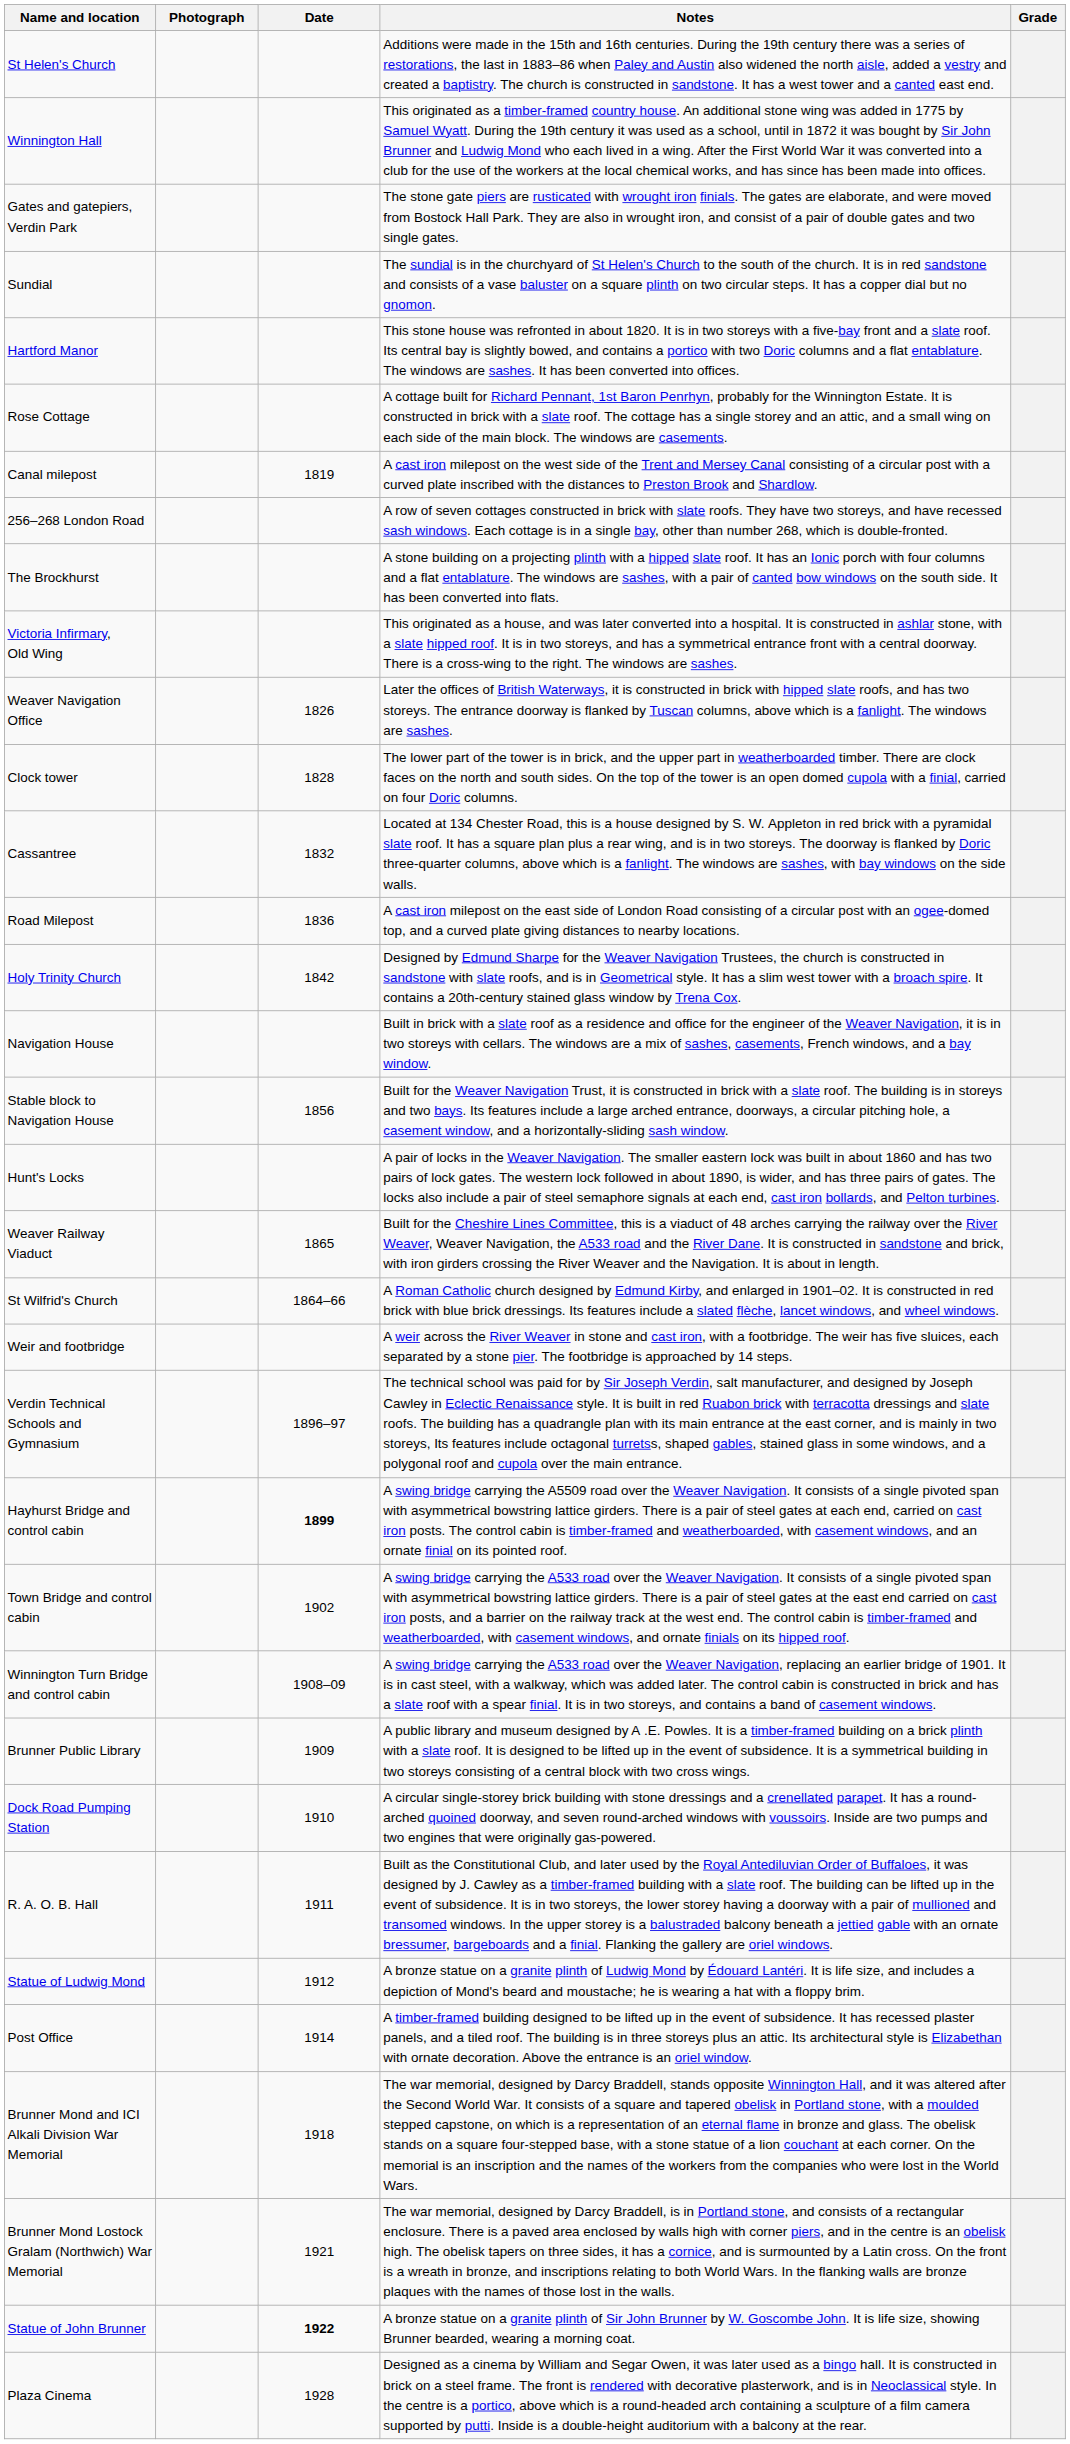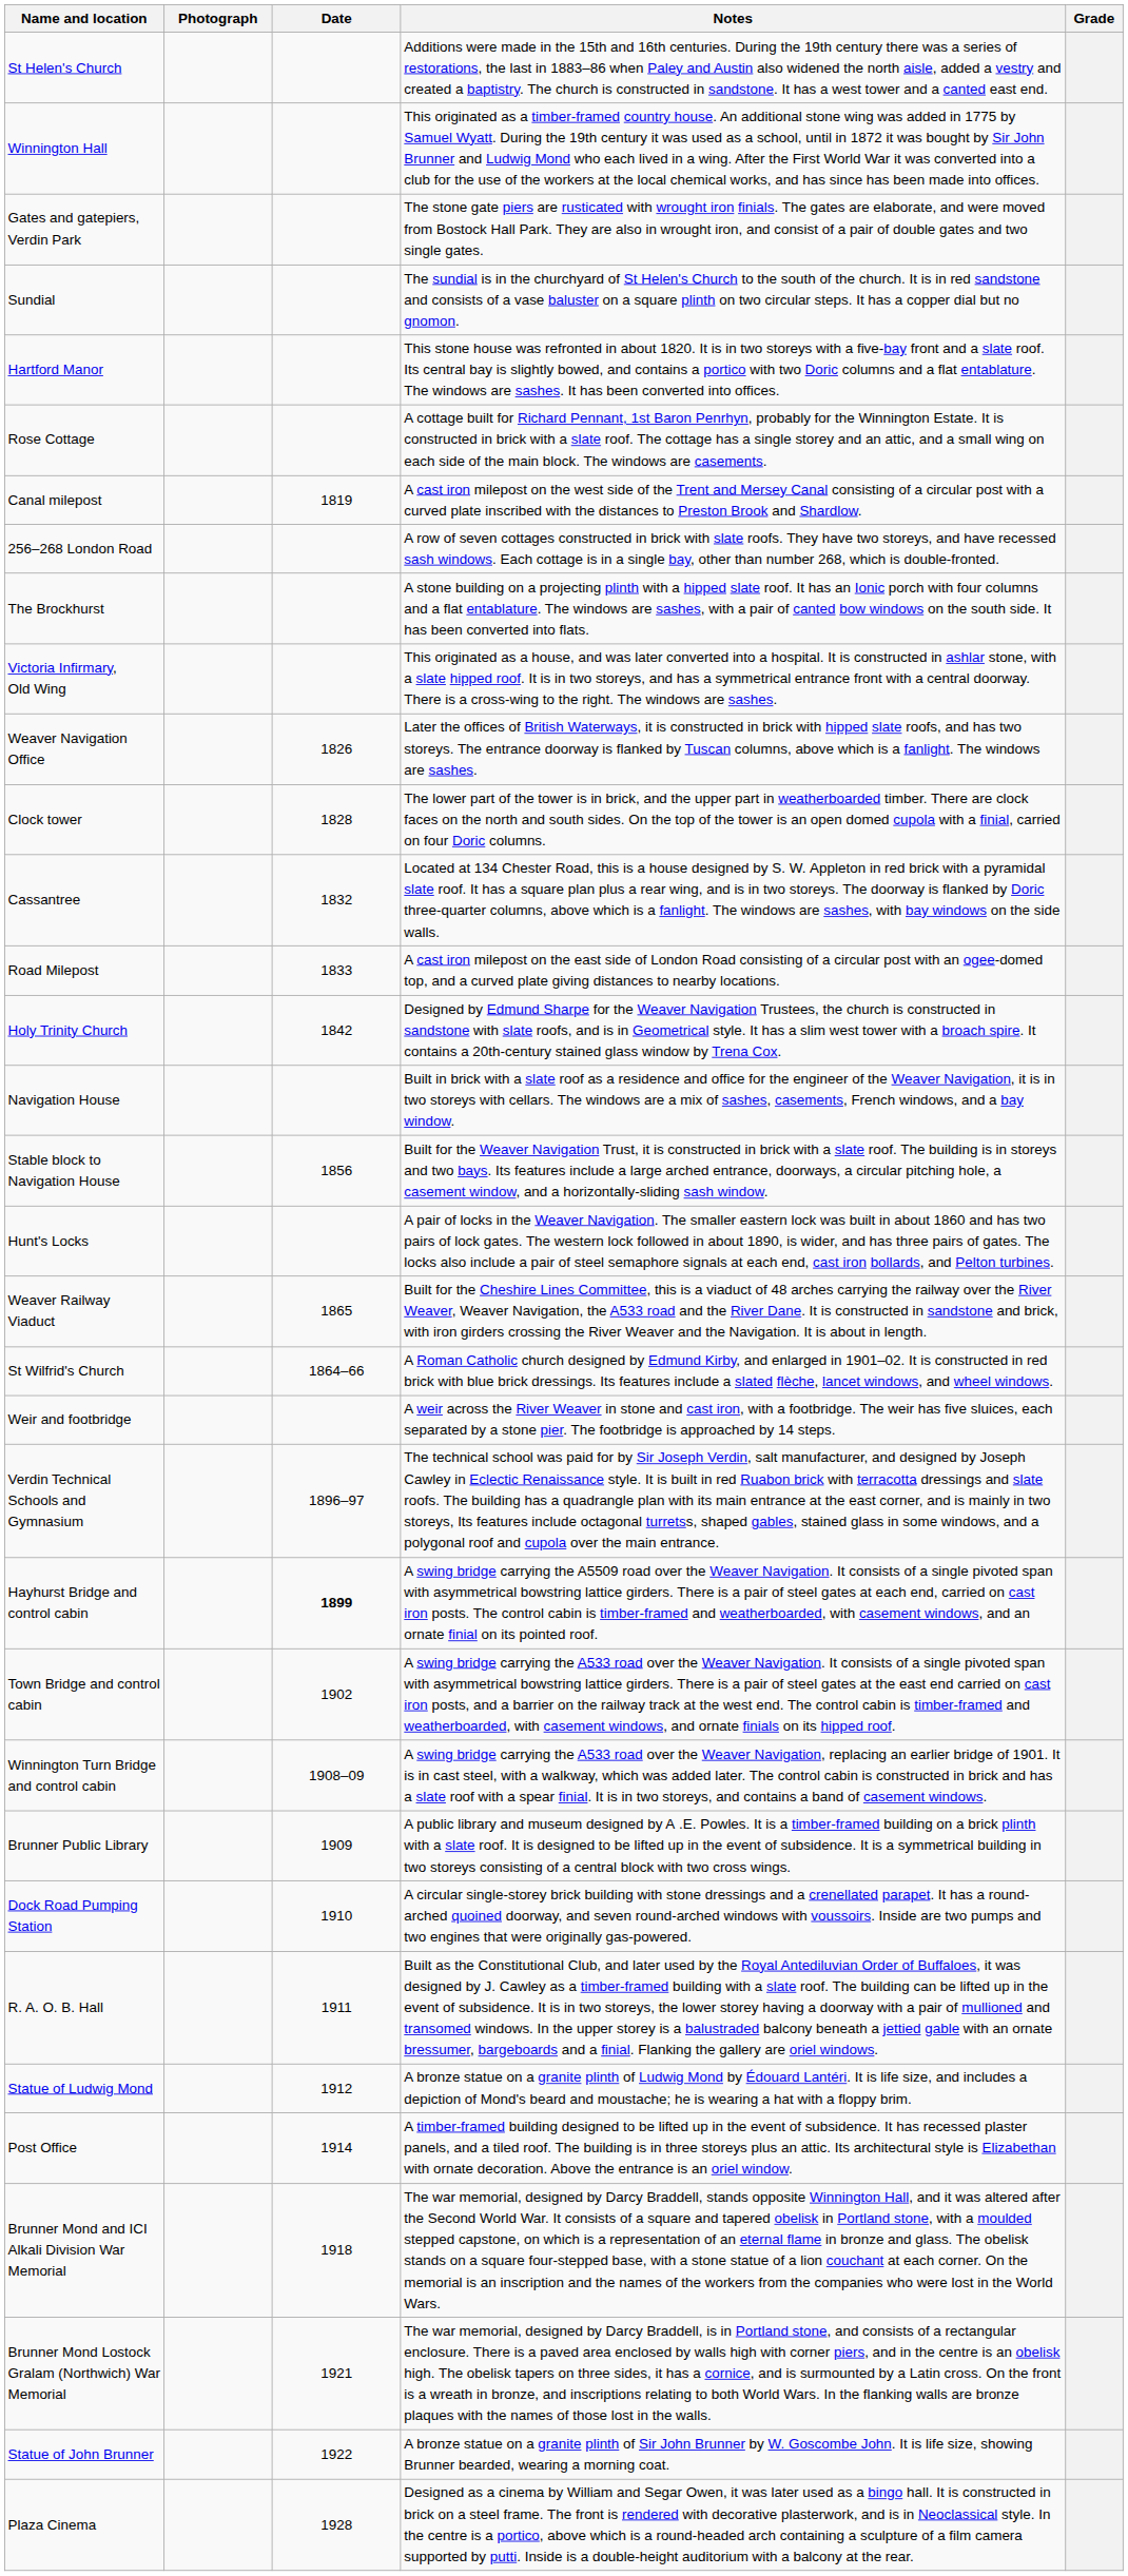 <table class="wikitable sortable plainrowheaders" style="width:100%;border:0px;text-align:left;line-height:150%;">
 <tr>
 <th scope="col"  style="width:150px">Name and location</th>
 <th scope="col"  style="width:100px" class="unsortable">Photograph</th>
 <th scope="col"  style="width:120px">Date</th>
 <th scope="col"  style="width:650px" class="unsortable">Notes</th>
 <th scope="col"  style="width:50px">Grade</th>
 </tr>
 <tr>
 <td><a href='#'>St Helen's Church</a><br><small></small></td>
 <td></td>
 <td align="center"></td>
 <td>Additions were made in the 15th and 16th centuries.  During the 19th century there was a series of <a href='#'>restorations</a>, the last in 1883–86 when <a href='#'>Paley and Austin</a> also widened the north <a href='#'>aisle</a>, added a <a href='#'>vestry</a> and created a <a href='#'>baptistry</a>.  The church is constructed in <a href='#'>sandstone</a>.  It has a west tower and a <a href='#'>canted</a> east end.</td>
 <th></th>
 </tr>
 <tr>
 <td><a href='#'>Winnington Hall</a><br><small></small></td>
 <td></td>
 <td align="center"></td>
 <td>This originated as a <a href='#'>timber-framed</a> <a href='#'>country house</a>.  An additional stone wing was added in 1775 by <a href='#'>Samuel Wyatt</a>.  During the 19th century it was used as a school, until in 1872 it was bought by <a href='#'>Sir John Brunner</a> and <a href='#'>Ludwig Mond</a> who each lived in a wing.  After the First World War it was converted into a club for the use of the workers at the local chemical works, and has since has been made into offices.</td>
 <th></th>
 </tr>
 <tr>
 <td>Gates and gatepiers, Verdin Park<br><small></small></td>
 <td></td>
 <td align="center"></td>
 <td>The stone gate <a href='#'>piers</a> are <a href='#'>rusticated</a> with <a href='#'>wrought iron</a> <a href='#'>finials</a>.  The gates are elaborate, and were moved from Bostock Hall Park.  They are also in wrought iron, and consist of a pair of double gates and two single gates.</td>
 <th></th>
 </tr>
 <tr>
 <td>Sundial<br><small></small></td>
 <td></td>
 <td align="center"></td>
 <td>The <a href='#'>sundial</a> is in the churchyard of <a href='#'>St Helen's Church</a> to the south of the church.  It is in red <a href='#'>sandstone</a> and consists of a vase <a href='#'>baluster</a> on a square <a href='#'>plinth</a> on two circular steps.  It has a copper dial but no <a href='#'>gnomon</a>.</td>
 <th></th>
 </tr>
 <tr>
 <td><a href='#'>Hartford Manor</a><br><small></small></td>
 <td></td>
 <td align="center"></td>
 <td>This stone house was refronted in about 1820.  It is in two storeys with a five-<a href='#'>bay</a> front and a <a href='#'>slate</a> roof.  Its central bay is slightly bowed, and contains a <a href='#'>portico</a> with two <a href='#'>Doric</a> columns and a flat <a href='#'>entablature</a>.  The windows are <a href='#'>sashes</a>.  It has been converted into offices.</td>
 <th></th>
 </tr>
 <tr>
 <td>Rose Cottage<br><small></small></td>
 <td></td>
 <td align="center"></td>
 <td>A cottage built for <a href='#'>Richard Pennant, 1st Baron Penrhyn</a>, probably for the Winnington Estate.  It is constructed in brick with a <a href='#'>slate</a> roof.  The cottage has a single storey and an attic, and a small wing on each side of the main block.  The windows are <a href='#'>casements</a>.</td>
 <th></th>
 </tr>
 <tr>
 <td>Canal milepost<br><small></small></td>
 <td></td>
 <td align="center">1819</td>
 <td>A <a href='#'>cast iron</a> milepost on the west side of the <a href='#'>Trent and Mersey Canal</a> consisting of a circular post with a curved plate inscribed with the distances to <a href='#'>Preston Brook</a> and <a href='#'>Shardlow</a>.</td>
 <th></th>
 </tr>
 <tr>
 <td>256–268 London Road<br><small></small></td>
 <td></td>
 <td align="center"></td>
 <td>A row of seven cottages constructed in brick with <a href='#'>slate</a> roofs.  They have two storeys, and have recessed <a href='#'>sash windows</a>.  Each cottage is in a single <a href='#'>bay</a>, other than number 268, which is double-fronted.</td>
 <th></th>
 </tr>
 <tr>
 <td>The Brockhurst<br><small></small></td>
 <td></td>
 <td align="center"></td>
 <td>A stone building on a projecting <a href='#'>plinth</a> with a <a href='#'>hipped</a> <a href='#'>slate</a> roof.  It has an <a href='#'>Ionic</a> porch with four columns and a flat <a href='#'>entablature</a>.  The windows are <a href='#'>sashes</a>, with a pair of <a href='#'>canted</a> <a href='#'>bow windows</a> on the south side.  It has been converted into flats.</td>
 <th></th>
 </tr>
 <tr>
 <td><a href='#'>Victoria Infirmary</a>,<br>Old Wing<br><small></small></td>
 <td></td>
 <td align="center"></td>
 <td>This originated as a house, and was later converted into a hospital.  It is constructed in <a href='#'>ashlar</a> stone, with a <a href='#'>slate</a> <a href='#'>hipped roof</a>.  It is in two storeys, and has a symmetrical entrance front with a central doorway.  There is a cross-wing to the right.  The windows are <a href='#'>sashes</a>.</td>
 <th></th>
 </tr>
 <tr>
 <td>Weaver Navigation Office<br><small></small></td>
 <td></td>
 <td align="center">1826</td>
 <td>Later the offices of <a href='#'>British Waterways</a>, it is constructed in brick with <a href='#'>hipped</a> <a href='#'>slate</a> roofs, and has two storeys.  The entrance doorway is flanked by <a href='#'>Tuscan</a> columns, above which is a <a href='#'>fanlight</a>.  The windows are <a href='#'>sashes</a>.</td>
 <th></th>
 </tr>
 <tr>
 <td>Clock tower<br><small></small></td>
 <td></td>
 <td align="center">1828</td>
 <td>The lower part of the tower is in brick, and the upper part in <a href='#'>weatherboarded</a> timber.  There are clock faces on the north and south sides.  On the top of the tower is an open domed <a href='#'>cupola</a> with a <a href='#'>finial</a>, carried on four <a href='#'>Doric</a> columns.</td>
 <th></th>
 </tr>
 <tr>
 <td>Cassantree<br><small></small></td>
 <td></td>
 <td align="center">1832</td>
 <td>Located at 134 Chester Road, this is a house designed by S. W. Appleton in red brick with a pyramidal <a href='#'>slate</a> roof.  It has a square plan plus a rear wing, and is in two storeys.  The doorway is flanked by <a href='#'>Doric</a> three-quarter columns, above which is a <a href='#'>fanlight</a>.  The windows are <a href='#'>sashes</a>, with <a href='#'>bay windows</a> on the side walls.</td>
 <th></th>
 </tr>
 <tr>
 <td>Road Milepost<br><small></small></td>
 <td></td>
-<td align="center">1836</td>
+<td align="center">1833</td>
 <td>A <a href='#'>cast iron</a> milepost on the east side of London Road consisting of a circular post with an <a href='#'>ogee</a>-domed top, and a curved plate giving distances to nearby locations.</td>
 <th></th>
 </tr>
 <tr>
 <td><a href='#'>Holy Trinity Church</a><br><small></small></td>
 <td></td>
 <td align="center">1842</td>
 <td>Designed by <a href='#'>Edmund Sharpe</a> for the <a href='#'>Weaver Navigation</a> Trustees, the church is constructed in <a href='#'>sandstone</a> with <a href='#'>slate</a> roofs, and is in <a href='#'>Geometrical</a> style.  It has a slim west tower with a <a href='#'>broach spire</a>.  It contains a 20th-century stained glass window by <a href='#'>Trena Cox</a>.</td>
 <th></th>
 </tr>
 <tr>
 <td>Navigation House<br><small></small></td>
 <td></td>
 <td align="center"></td>
 <td>Built in brick with a <a href='#'>slate</a> roof as a residence and office for the engineer of the <a href='#'>Weaver Navigation</a>, it is in two storeys with cellars.  The windows are a mix of <a href='#'>sashes</a>, <a href='#'>casements</a>, French windows, and a <a href='#'>bay window</a>.</td>
 <th></th>
 </tr>
 <tr>
 <td>Stable block to Navigation House<br><small></small></td>
 <td></td>
 <td align="center">1856</td>
 <td>Built for the <a href='#'>Weaver Navigation</a> Trust, it is constructed in brick with a <a href='#'>slate</a> roof.  The building is in  storeys and two <a href='#'>bays</a>.  Its features include a large arched entrance, doorways, a circular pitching hole, a <a href='#'>casement window</a>, and a horizontally-sliding <a href='#'>sash window</a>.</td>
 <th></th>
 </tr>
 <tr>
 <td>Hunt's Locks<br><small></small></td>
 <td></td>
 <td align="center"></td>
 <td>A pair of locks in the <a href='#'>Weaver Navigation</a>.  The smaller eastern lock was built in about 1860 and has two pairs of lock gates. The western lock followed in about 1890, is wider, and has three pairs of gates.  The locks also include a pair of steel semaphore signals at each end, <a href='#'>cast iron</a> <a href='#'>bollards</a>, and <a href='#'>Pelton turbines</a>.</td>
 <th></th>
 </tr>
 <tr>
 <td>Weaver Railway Viaduct<br><small></small></td>
 <td></td>
 <td align="center">1865</td>
 <td>Built for the <a href='#'>Cheshire Lines Committee</a>, this is a viaduct of 48 arches carrying the railway over the <a href='#'>River Weaver</a>, Weaver Navigation, the <a href='#'>A533 road</a> and the <a href='#'>River Dane</a>.  It is constructed in <a href='#'>sandstone</a> and brick, with iron girders crossing the River Weaver and the Navigation.  It is about  in length.</td>
 <th></th>
 </tr>
 <tr>
 <td>St Wilfrid's Church<br><small></small></td>
 <td></td>
 <td align="center">1864–66</td>
 <td>A <a href='#'>Roman Catholic</a> church designed by <a href='#'>Edmund Kirby</a>, and enlarged in 1901–02.  It is constructed in red brick with blue brick dressings.  Its features include a <a href='#'>slated</a> <a href='#'>flèche</a>, <a href='#'>lancet windows</a>, and <a href='#'>wheel windows</a>.</td>
 <th></th>
 </tr>
 <tr>
 <td>Weir and footbridge<br><small></small></td>
 <td></td>
 <td align="center"></td>
 <td>A <a href='#'>weir</a> across the <a href='#'>River Weaver</a> in stone and <a href='#'>cast iron</a>, with a footbridge.  The weir has five sluices, each separated by a stone <a href='#'>pier</a>. The footbridge is approached by 14 steps.</td>
 <th></th>
 </tr>
 <tr>
 <td>Verdin Technical Schools and Gymnasium<br><small></small></td>
 <td></td>
 <td align="center">1896–97</td>
 <td>The technical school was paid for by <a href='#'>Sir Joseph Verdin</a>, salt manufacturer, and designed by Joseph Cawley in <a href='#'>Eclectic Renaissance</a> style.  It is built in red <a href='#'>Ruabon brick</a> with <a href='#'>terracotta</a> dressings and <a href='#'>slate</a> roofs.  The building has a quadrangle plan with its main entrance at the east corner, and is mainly in two storeys,  Its features include octagonal <a href='#'>turrets</a>s, shaped <a href='#'>gables</a>, stained glass in some windows, and a polygonal roof and <a href='#'>cupola</a> over the main entrance.</td>
 <th></th>
 </tr>
 <tr>
 <td>Hayhurst Bridge and control cabin<br><small></small></td>
 <td></td>
 <td align="center"><strong>1899</strong></td>
 <td>A <a href='#'>swing bridge</a> carrying the A5509 road over the <a href='#'>Weaver Navigation</a>. It consists of a single pivoted span with asymmetrical bowstring lattice girders.  There is a pair of steel gates at each end, carried on <a href='#'>cast iron</a> posts.  The control cabin is <a href='#'>timber-framed</a> and <a href='#'>weatherboarded</a>, with <a href='#'>casement windows</a>, and an ornate <a href='#'>finial</a> on its pointed roof.</td>
 <th></th>
 </tr>
 <tr>
 <td>Town Bridge and control cabin<br><small></small></td>
 <td></td>
 <td align="center">1902</td>
 <td>A <a href='#'>swing bridge</a> carrying the <a href='#'>A533 road</a> over the <a href='#'>Weaver Navigation</a>. It consists of a single pivoted span with asymmetrical bowstring lattice girders.  There is a pair of steel gates at the east end carried on <a href='#'>cast iron</a> posts, and a barrier on the railway track at the west end.  The control cabin is <a href='#'>timber-framed</a> and <a href='#'>weatherboarded</a>, with <a href='#'>casement windows</a>, and ornate <a href='#'>finials</a> on its <a href='#'>hipped roof</a>.</td>
 <th></th>
 </tr>
 <tr>
 <td>Winnington Turn Bridge and control cabin<br><small></small></td>
 <td></td>
 <td align="center">1908–09</td>
 <td>A <a href='#'>swing bridge</a> carrying the <a href='#'>A533 road</a> over the <a href='#'>Weaver Navigation</a>, replacing an earlier bridge of 1901.  It is in cast steel, with a walkway, which was added later.  The control cabin is constructed in brick and has a <a href='#'>slate</a> roof with a spear <a href='#'>finial</a>.  It is in two storeys, and contains a band of <a href='#'>casement windows</a>.</td>
 <th></th>
 </tr>
 <tr>
 <td>Brunner Public Library<br><small></small></td>
 <td></td>
 <td align="center">1909</td>
 <td>A public library and museum designed by A .E. Powles.  It is a <a href='#'>timber-framed</a> building on a brick <a href='#'>plinth</a> with a <a href='#'>slate</a> roof.  It is designed to be lifted up in the event of subsidence.  It is a symmetrical building in two storeys consisting of a central block with two cross wings.</td>
 <th></th>
 </tr>
 <tr>
 <td><a href='#'>Dock Road Pumping Station</a><br><small></small></td>
 <td></td>
 <td align="center">1910</td>
 <td>A circular single-storey brick building with stone dressings and a <a href='#'>crenellated</a> <a href='#'>parapet</a>.  It has a round-arched <a href='#'>quoined</a> doorway, and seven round-arched windows with <a href='#'>voussoirs</a>.  Inside are two pumps and two engines that were originally gas-powered.</td>
 <th></th>
 </tr>
 <tr>
 <td>R. A. O. B. Hall<br><small></small></td>
 <td></td>
 <td align="center">1911</td>
 <td>Built as the Constitutional Club, and later used by the <a href='#'>Royal Antediluvian Order of Buffaloes</a>, it was designed by J. Cawley as a <a href='#'>timber-framed</a> building with a <a href='#'>slate</a> roof.  The building can be lifted up in the event of subsidence. It is in two storeys, the lower storey having a doorway with a pair of <a href='#'>mullioned</a> and <a href='#'>transomed</a> windows.  In the upper storey is a <a href='#'>balustraded</a> balcony beneath a <a href='#'>jettied</a> <a href='#'>gable</a> with an ornate <a href='#'>bressumer</a>, <a href='#'>bargeboards</a> and a <a href='#'>finial</a>.  Flanking the gallery are <a href='#'>oriel windows</a>.</td>
 <th></th>
 </tr>
 <tr>
 <td><a href='#'>Statue of Ludwig Mond</a><br><small></small></td>
 <td></td>
 <td align="center">1912</td>
 <td>A bronze statue on a <a href='#'>granite</a> <a href='#'>plinth</a> of <a href='#'>Ludwig Mond</a> by <a href='#'>Édouard Lantéri</a>.  It is life size, and includes a depiction of Mond's beard and moustache; he is wearing a hat with a floppy brim.</td>
 <th></th>
 </tr>
 <tr>
 <td>Post Office<br><small></small></td>
 <td></td>
 <td align="center">1914</td>
 <td>A <a href='#'>timber-framed</a> building designed to be lifted up in the event of subsidence.  It has recessed plaster panels, and a tiled roof.  The building is in three storeys plus an attic.  Its architectural style is <a href='#'>Elizabethan</a> with ornate decoration.  Above the entrance is an <a href='#'>oriel window</a>.</td>
 <th></th>
 </tr>
 <tr>
 <td>Brunner Mond and ICI Alkali Division War Memorial<br><small></small></td>
 <td></td>
 <td align="center">1918</td>
 <td>The war memorial, designed by Darcy Braddell, stands opposite <a href='#'>Winnington Hall</a>, and it was altered after the Second World War.  It consists of a square and tapered <a href='#'>obelisk</a> in <a href='#'>Portland stone</a>, with a <a href='#'>moulded</a> stepped capstone, on which is a representation of an <a href='#'>eternal flame</a> in bronze and glass.  The obelisk stands on a square four-stepped base, with a stone statue of a lion <a href='#'>couchant</a> at each corner.  On the memorial is an inscription and the names of the workers from the companies who were lost in the World Wars.</td>
 <th></th>
 </tr>
 <tr>
 <td>Brunner Mond Lostock Gralam (Northwich) War Memorial<br><small></small></td>
 <td></td>
 <td align="center">1921</td>
 <td>The war memorial, designed by Darcy Braddell, is in <a href='#'>Portland stone</a>, and consists of a rectangular enclosure.  There is a paved area enclosed by walls  high with corner <a href='#'>piers</a>, and in the centre is an <a href='#'>obelisk</a>  high.  The obelisk tapers on three sides, it has a <a href='#'>cornice</a>, and is surmounted by a Latin cross.  On the front is a wreath in bronze, and inscriptions relating to both World Wars.  In the flanking walls are bronze plaques with the names of those lost in the walls.</td>
 <th></th>
 </tr>
 <tr>
 <td><a href='#'>Statue of John Brunner</a><br><small></small></td>
 <td></td>
-<td align="center"><strong>1922</strong></td>
+<td align="center">1922</td>
 <td>A bronze statue on a <a href='#'>granite</a> <a href='#'>plinth</a> of <a href='#'>Sir John Brunner</a> by <a href='#'>W. Goscombe John</a>.  It is life size, showing Brunner bearded, wearing a morning coat.</td>
 <th></th>
 </tr>
 <tr>
 <td>Plaza Cinema<br><small></small></td>
 <td></td>
 <td align="center">1928</td>
 <td>Designed as a cinema by William and Segar Owen, it was later used as a <a href='#'>bingo</a> hall.  It is constructed in brick on a steel frame.  The front is <a href='#'>rendered</a> with decorative plasterwork, and is in <a href='#'>Neoclassical</a> style.  In the centre is a <a href='#'>portico</a>, above which is a round-headed arch containing a sculpture of a film camera supported by <a href='#'>putti</a>.  Inside is a double-height auditorium with a balcony at the rear.</td>
 <th></th>
 </tr>
 <tr>
 </tr>
 </table>
